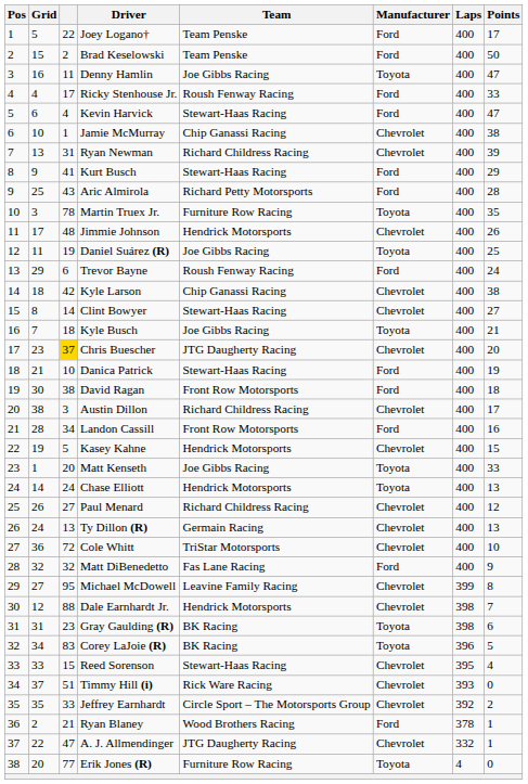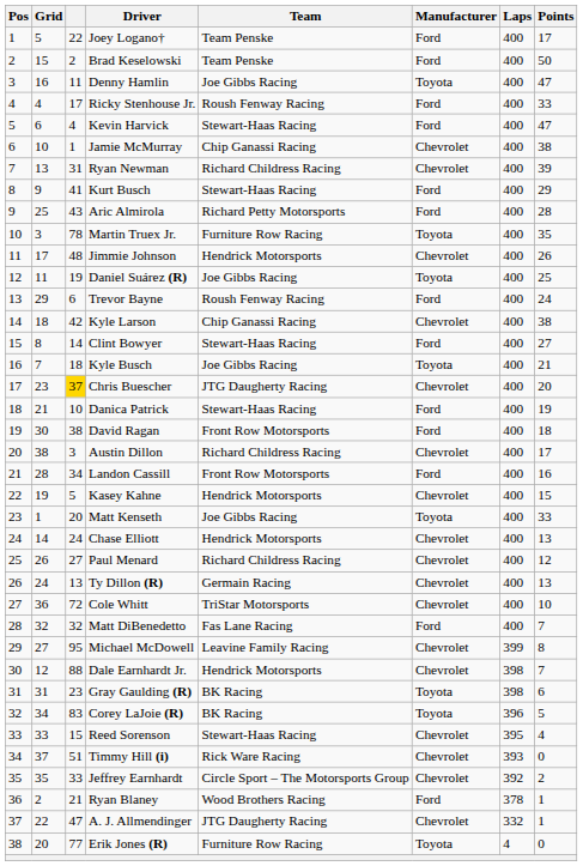 <table class="wikitable" style="font-size:98%">
 <tr>
 <th>Pos</th>
 <th>Grid</th>
 <th></th>
 <th>Driver</th>
 <th>Team</th>
 <th>Manufacturer</th>
 <th>Laps</th>
 <th>Points</th>
 </tr>
 <tr>
 <td>1</td>
 <td>5</td>
 <td>22</td>
 <td>Joey Logano†</td>
 <td>Team Penske</td>
 <td>Ford</td>
 <td>400</td>
 <td>17</td>
 </tr>
 <tr>
 <td>2</td>
 <td>15</td>
 <td>2</td>
 <td>Brad Keselowski</td>
 <td>Team Penske</td>
 <td>Ford</td>
 <td>400</td>
 <td>50</td>
 </tr>
 <tr>
 <td>3</td>
 <td>16</td>
 <td>11</td>
 <td>Denny Hamlin</td>
 <td>Joe Gibbs Racing</td>
 <td>Toyota</td>
 <td>400</td>
 <td>47</td>
 </tr>
 <tr>
 <td>4</td>
 <td>4</td>
 <td>17</td>
 <td>Ricky Stenhouse Jr.</td>
 <td>Roush Fenway Racing</td>
 <td>Ford</td>
 <td>400</td>
 <td>33</td>
 </tr>
 <tr>
 <td>5</td>
 <td>6</td>
 <td>4</td>
 <td>Kevin Harvick</td>
 <td>Stewart-Haas Racing</td>
 <td>Ford</td>
 <td>400</td>
 <td>47</td>
 </tr>
 <tr>
 <td>6</td>
 <td>10</td>
 <td>1</td>
 <td>Jamie McMurray</td>
 <td>Chip Ganassi Racing</td>
 <td>Chevrolet</td>
 <td>400</td>
 <td>38</td>
 </tr>
 <tr>
 <td>7</td>
 <td>13</td>
 <td>31</td>
 <td>Ryan Newman</td>
 <td>Richard Childress Racing</td>
 <td>Chevrolet</td>
 <td>400</td>
 <td>39</td>
 </tr>
 <tr>
 <td>8</td>
 <td>9</td>
 <td>41</td>
 <td>Kurt Busch</td>
 <td>Stewart-Haas Racing</td>
 <td>Ford</td>
 <td>400</td>
 <td>29</td>
 </tr>
 <tr>
 <td>9</td>
 <td>25</td>
 <td>43</td>
 <td>Aric Almirola</td>
 <td>Richard Petty Motorsports</td>
 <td>Ford</td>
 <td>400</td>
 <td>28</td>
 </tr>
 <tr>
 <td>10</td>
 <td>3</td>
 <td>78</td>
 <td>Martin Truex Jr.</td>
 <td>Furniture Row Racing</td>
 <td>Toyota</td>
 <td>400</td>
 <td>35</td>
 </tr>
 <tr>
 <td>11</td>
 <td>17</td>
 <td>48</td>
 <td>Jimmie Johnson</td>
 <td>Hendrick Motorsports</td>
 <td>Chevrolet</td>
 <td>400</td>
 <td>26</td>
 </tr>
 <tr>
 <td>12</td>
 <td>11</td>
 <td>19</td>
 <td>Daniel Suárez <strong>(R)</strong></td>
 <td>Joe Gibbs Racing</td>
 <td>Toyota</td>
 <td>400</td>
 <td>25</td>
 </tr>
 <tr>
 <td>13</td>
 <td>29</td>
 <td>6</td>
 <td>Trevor Bayne</td>
 <td>Roush Fenway Racing</td>
 <td>Ford</td>
 <td>400</td>
 <td>24</td>
 </tr>
 <tr>
 <td>14</td>
 <td>18</td>
 <td>42</td>
 <td>Kyle Larson</td>
 <td>Chip Ganassi Racing</td>
 <td>Chevrolet</td>
 <td>400</td>
 <td>38</td>
 </tr>
 <tr>
 <td>15</td>
 <td>8</td>
 <td>14</td>
 <td>Clint Bowyer</td>
 <td>Stewart-Haas Racing</td>
-<td>Chevrolet</td>
+<td>Ford</td>
 <td>400</td>
 <td>27</td>
 </tr>
 <tr>
 <td>16</td>
 <td>7</td>
 <td>18</td>
 <td>Kyle Busch</td>
 <td>Joe Gibbs Racing</td>
 <td>Toyota</td>
 <td>400</td>
 <td>21</td>
 </tr>
 <tr>
 <td>17</td>
 <td>23</td>
 <td style="background: gold;">37</td>
 <td>Chris Buescher</td>
 <td>JTG Daugherty Racing</td>
 <td>Chevrolet</td>
 <td>400</td>
 <td>20</td>
 </tr>
 <tr>
 <td>18</td>
 <td>21</td>
 <td>10</td>
 <td>Danica Patrick</td>
 <td>Stewart-Haas Racing</td>
 <td>Ford</td>
 <td>400</td>
 <td>19</td>
 </tr>
 <tr>
 <td>19</td>
 <td>30</td>
 <td>38</td>
 <td>David Ragan</td>
 <td>Front Row Motorsports</td>
 <td>Ford</td>
 <td>400</td>
 <td>18</td>
 </tr>
 <tr>
 <td>20</td>
 <td>38</td>
 <td>3</td>
 <td>Austin Dillon</td>
 <td>Richard Childress Racing</td>
 <td>Chevrolet</td>
 <td>400</td>
 <td>17</td>
 </tr>
 <tr>
 <td>21</td>
 <td>28</td>
 <td>34</td>
 <td>Landon Cassill</td>
 <td>Front Row Motorsports</td>
 <td>Ford</td>
 <td>400</td>
 <td>16</td>
 </tr>
 <tr>
 <td>22</td>
 <td>19</td>
 <td>5</td>
 <td>Kasey Kahne</td>
 <td>Hendrick Motorsports</td>
 <td>Chevrolet</td>
 <td>400</td>
 <td>15</td>
 </tr>
 <tr>
 <td>23</td>
 <td>1</td>
 <td>20</td>
 <td>Matt Kenseth</td>
 <td>Joe Gibbs Racing</td>
 <td>Toyota</td>
 <td>400</td>
 <td>33</td>
 </tr>
 <tr>
 <td>24</td>
 <td>14</td>
 <td>24</td>
 <td>Chase Elliott</td>
 <td>Hendrick Motorsports</td>
-<td>Toyota</td>
+<td>Chevrolet</td>
 <td>400</td>
 <td>13</td>
 </tr>
 <tr>
 <td>25</td>
 <td>26</td>
 <td>27</td>
 <td>Paul Menard</td>
 <td>Richard Childress Racing</td>
 <td>Chevrolet</td>
 <td>400</td>
 <td>12</td>
 </tr>
 <tr>
 <td>26</td>
 <td>24</td>
 <td>13</td>
 <td>Ty Dillon <strong>(R)</strong></td>
 <td>Germain Racing</td>
 <td>Chevrolet</td>
 <td>400</td>
 <td>13</td>
 </tr>
 <tr>
 <td>27</td>
 <td>36</td>
 <td>72</td>
 <td>Cole Whitt</td>
 <td>TriStar Motorsports</td>
 <td>Chevrolet</td>
 <td>400</td>
 <td>10</td>
 </tr>
 <tr>
 <td>28</td>
 <td>32</td>
 <td>32</td>
 <td>Matt DiBenedetto</td>
 <td>Fas Lane Racing</td>
 <td>Ford</td>
 <td>400</td>
-<td>9</td>
+<td>7</td>
 </tr>
 <tr>
 <td>29</td>
 <td>27</td>
 <td>95</td>
 <td>Michael McDowell</td>
 <td>Leavine Family Racing</td>
 <td>Chevrolet</td>
 <td>399</td>
 <td>8</td>
 </tr>
 <tr>
 <td>30</td>
 <td>12</td>
 <td>88</td>
 <td>Dale Earnhardt Jr.</td>
 <td>Hendrick Motorsports</td>
 <td>Chevrolet</td>
 <td>398</td>
 <td>7</td>
 </tr>
 <tr>
 <td>31</td>
 <td>31</td>
 <td>23</td>
 <td>Gray Gaulding <strong>(R)</strong></td>
 <td>BK Racing</td>
 <td>Toyota</td>
 <td>398</td>
 <td>6</td>
 </tr>
 <tr>
 <td>32</td>
 <td>34</td>
 <td>83</td>
 <td>Corey LaJoie <strong>(R)</strong></td>
 <td>BK Racing</td>
 <td>Toyota</td>
 <td>396</td>
 <td>5</td>
 </tr>
 <tr>
 <td>33</td>
 <td>33</td>
 <td>15</td>
 <td>Reed Sorenson</td>
 <td>Stewart-Haas Racing</td>
 <td>Chevrolet</td>
 <td>395</td>
 <td>4</td>
 </tr>
 <tr>
 <td>34</td>
 <td>37</td>
 <td>51</td>
 <td>Timmy Hill <strong>(i)</strong></td>
 <td>Rick Ware Racing</td>
 <td>Chevrolet</td>
 <td>393</td>
 <td>0</td>
 </tr>
 <tr>
 <td>35</td>
 <td>35</td>
 <td>33</td>
 <td>Jeffrey Earnhardt</td>
 <td>Circle Sport – The Motorsports Group</td>
 <td>Chevrolet</td>
 <td>392</td>
 <td>2</td>
 </tr>
 <tr>
 <td>36</td>
 <td>2</td>
 <td>21</td>
 <td>Ryan Blaney</td>
 <td>Wood Brothers Racing</td>
 <td>Ford</td>
 <td>378</td>
 <td>1</td>
 </tr>
 <tr>
 <td>37</td>
 <td>22</td>
 <td>47</td>
 <td>A. J. Allmendinger</td>
 <td>JTG Daugherty Racing</td>
 <td>Chevrolet</td>
 <td>332</td>
 <td>1</td>
 </tr>
 <tr>
 <td>38</td>
 <td>20</td>
 <td>77</td>
 <td>Erik Jones <strong>(R)</strong></td>
 <td>Furniture Row Racing</td>
 <td>Toyota</td>
 <td>4</td>
 <td>0</td>
 </tr>
 <tr>
 <th colspan="8"></th>
 </tr>
 </table>
